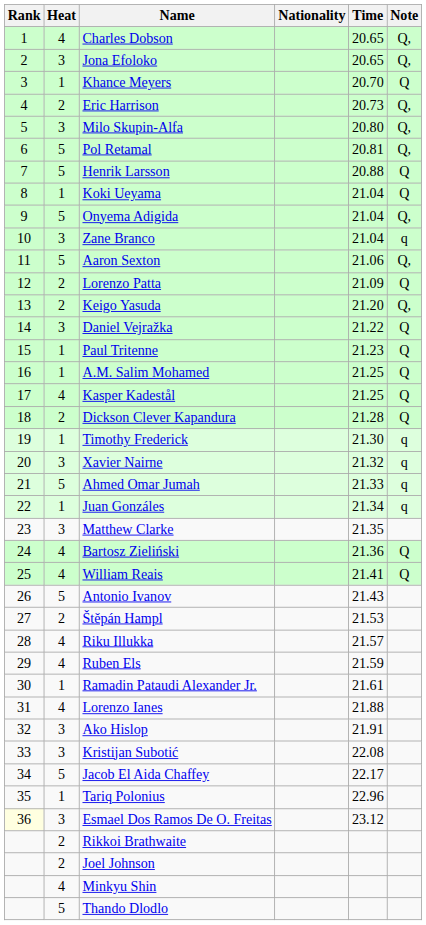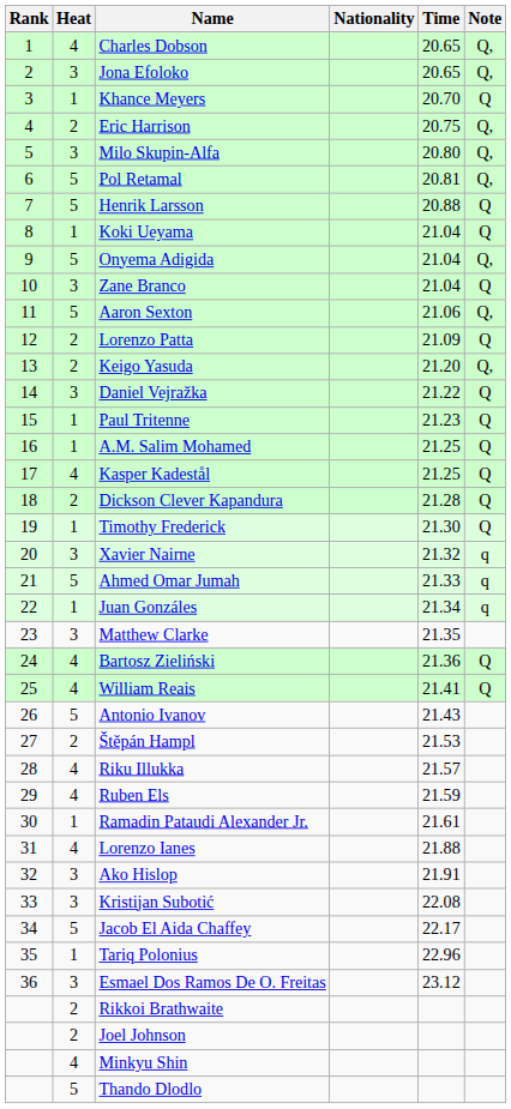 <table class="wikitable sortable" style="text-align:center">
 <tr>
 <th>Rank</th>
 <th>Heat</th>
 <th>Name</th>
 <th>Nationality</th>
 <th>Time</th>
 <th>Note</th>
 </tr>
 <tr bgcolor=ccffcc>
 <td>1</td>
 <td>4</td>
 <td align=left><a href='#'>Charles Dobson</a></td>
 <td align=left></td>
 <td>20.65</td>
 <td>Q, </td>
 </tr>
 <tr bgcolor=ccffcc>
 <td>2</td>
 <td>3</td>
 <td align=left><a href='#'>Jona Efoloko</a></td>
 <td align=left></td>
 <td>20.65</td>
 <td>Q, </td>
 </tr>
 <tr bgcolor=ccffcc>
 <td>3</td>
 <td>1</td>
 <td align=left><a href='#'>Khance Meyers</a></td>
 <td align=left></td>
 <td>20.70</td>
 <td>Q</td>
 </tr>
 <tr bgcolor=ccffcc>
 <td>4</td>
 <td>2</td>
 <td align=left><a href='#'>Eric Harrison</a></td>
 <td align=left></td>
-<td>20.73</td>
+<td>20.75</td>
 <td>Q, </td>
 </tr>
 <tr bgcolor=ccffcc>
 <td>5</td>
 <td>3</td>
 <td align=left><a href='#'>Milo Skupin-Alfa</a></td>
 <td align=left></td>
 <td>20.80</td>
 <td>Q, </td>
 </tr>
 <tr bgcolor=ccffcc>
 <td>6</td>
 <td>5</td>
 <td align=left><a href='#'>Pol Retamal</a></td>
 <td align=left></td>
 <td>20.81</td>
 <td>Q, </td>
 </tr>
 <tr bgcolor=ccffcc>
 <td>7</td>
 <td>5</td>
 <td align=left><a href='#'>Henrik Larsson</a></td>
 <td align=left></td>
 <td>20.88</td>
 <td>Q</td>
 </tr>
 <tr bgcolor=ccffcc>
 <td>8</td>
 <td>1</td>
 <td align=left><a href='#'>Koki Ueyama</a></td>
 <td align=left></td>
 <td>21.04</td>
 <td>Q</td>
 </tr>
 <tr bgcolor=ccffcc>
 <td>9</td>
 <td>5</td>
 <td align=left><a href='#'>Onyema Adigida</a></td>
 <td align=left></td>
 <td>21.04</td>
 <td>Q, </td>
 </tr>
 <tr bgcolor=ccffcc>
 <td>10</td>
 <td>3</td>
 <td align=left><a href='#'>Zane Branco</a></td>
 <td align=left></td>
 <td>21.04</td>
-<td>q</td>
+<td>Q</td>
 </tr>
 <tr bgcolor=ccffcc>
 <td>11</td>
 <td>5</td>
 <td align=left><a href='#'>Aaron Sexton</a></td>
 <td align=left></td>
 <td>21.06</td>
 <td>Q, </td>
 </tr>
 <tr bgcolor=ccffcc>
 <td>12</td>
 <td>2</td>
 <td align=left><a href='#'>Lorenzo Patta</a></td>
 <td align=left></td>
 <td>21.09</td>
 <td>Q</td>
 </tr>
 <tr bgcolor=ccffcc>
 <td>13</td>
 <td>2</td>
 <td align=left><a href='#'>Keigo Yasuda</a></td>
 <td align=left></td>
 <td>21.20</td>
 <td>Q, </td>
 </tr>
 <tr bgcolor=ccffcc>
 <td>14</td>
 <td>3</td>
 <td align=left><a href='#'>Daniel Vejražka</a></td>
 <td align=left></td>
 <td>21.22</td>
 <td>Q</td>
 </tr>
 <tr bgcolor=ccffcc>
 <td>15</td>
 <td>1</td>
 <td align=left><a href='#'>Paul Tritenne</a></td>
 <td align=left></td>
 <td>21.23</td>
 <td>Q</td>
 </tr>
 <tr bgcolor=ccffcc>
 <td>16</td>
 <td>1</td>
 <td align=left><a href='#'>A.M. Salim Mohamed</a></td>
 <td align=left></td>
 <td>21.25</td>
 <td>Q</td>
 </tr>
 <tr bgcolor=ccffcc>
 <td>17</td>
 <td>4</td>
 <td align=left><a href='#'>Kasper Kadestål</a></td>
 <td align=left></td>
 <td>21.25</td>
 <td>Q</td>
 </tr>
 <tr bgcolor=ccffcc>
 <td>18</td>
 <td>2</td>
 <td align=left><a href='#'>Dickson Clever Kapandura</a></td>
 <td align=left></td>
 <td>21.28</td>
 <td>Q</td>
 </tr>
 <tr bgcolor=ddffdd>
 <td>19</td>
 <td>1</td>
 <td align=left><a href='#'>Timothy Frederick</a></td>
 <td align=left></td>
 <td>21.30</td>
-<td>q</td>
+<td>Q</td>
 </tr>
 <tr bgcolor=ddffdd>
 <td>20</td>
 <td>3</td>
 <td align=left><a href='#'>Xavier Nairne</a></td>
 <td align=left></td>
 <td>21.32</td>
 <td>q</td>
 </tr>
 <tr bgcolor=ddffdd>
 <td>21</td>
 <td>5</td>
 <td align=left><a href='#'>Ahmed Omar Jumah</a></td>
 <td align=left></td>
 <td>21.33</td>
 <td>q</td>
 </tr>
 <tr bgcolor=ddffdd>
 <td>22</td>
 <td>1</td>
 <td align=left><a href='#'>Juan Gonzáles</a></td>
 <td align=left></td>
 <td>21.34</td>
 <td>q</td>
 </tr>
 <tr>
 <td>23</td>
 <td>3</td>
 <td align=left><a href='#'>Matthew Clarke</a></td>
 <td align=left></td>
 <td>21.35</td>
 </tr>
 <tr bgcolor=ccffcc>
 <td>24</td>
 <td>4</td>
 <td align=left><a href='#'>Bartosz Zieliński</a></td>
 <td align=left></td>
 <td>21.36</td>
 <td>Q</td>
 </tr>
 <tr bgcolor=ccffcc>
 <td>25</td>
 <td>4</td>
 <td align=left><a href='#'>William Reais</a></td>
 <td align=left></td>
 <td>21.41</td>
 <td>Q</td>
 </tr>
 <tr>
 <td>26</td>
 <td>5</td>
 <td align=left><a href='#'>Antonio Ivanov</a></td>
 <td align=left></td>
 <td>21.43</td>
 <td></td>
 </tr>
 <tr>
 <td>27</td>
 <td>2</td>
 <td align=left><a href='#'>Štěpán Hampl</a></td>
 <td align=left></td>
 <td>21.53</td>
 <td></td>
 </tr>
 <tr>
 <td>28</td>
 <td>4</td>
 <td align=left><a href='#'>Riku Illukka</a></td>
 <td align=left></td>
 <td>21.57</td>
 <td></td>
 </tr>
 <tr>
 <td>29</td>
 <td>4</td>
 <td align=left><a href='#'>Ruben Els</a></td>
 <td align=left></td>
 <td>21.59</td>
 <td></td>
 </tr>
 <tr>
 <td>30</td>
 <td>1</td>
 <td align=left><a href='#'>Ramadin Pataudi Alexander Jr.</a></td>
 <td align=left></td>
 <td>21.61</td>
 <td></td>
 </tr>
 <tr>
 <td>31</td>
 <td>4</td>
 <td align=left><a href='#'>Lorenzo Ianes</a></td>
 <td align=left></td>
 <td>21.88</td>
 <td></td>
 </tr>
 <tr>
 <td>32</td>
 <td>3</td>
 <td align=left><a href='#'>Ako Hislop</a></td>
 <td align=left></td>
 <td>21.91</td>
 <td></td>
 </tr>
 <tr>
 <td>33</td>
 <td>3</td>
 <td align=left><a href='#'>Kristijan Subotić</a></td>
 <td align=left></td>
 <td>22.08</td>
 <td></td>
 </tr>
 <tr>
 <td>34</td>
 <td>5</td>
 <td align=left><a href='#'>Jacob El Aida Chaffey</a></td>
 <td align=left></td>
 <td>22.17</td>
 <td></td>
 </tr>
 <tr>
 <td>35</td>
 <td>1</td>
 <td align=left><a href='#'>Tariq Polonius</a></td>
 <td align=left></td>
 <td>22.96</td>
 <td></td>
 </tr>
 <tr>
-<td style="background: lightyellow;">36</td>
+<td>36</td>
 <td>3</td>
 <td align=left><a href='#'>Esmael Dos Ramos De O. Freitas</a></td>
 <td align=left></td>
 <td>23.12</td>
 <td></td>
 </tr>
 <tr>
 <td></td>
 <td>2</td>
 <td align=left><a href='#'>Rikkoi Brathwaite</a></td>
 <td align=left></td>
 <td></td>
 <td></td>
 </tr>
 <tr>
 <td></td>
 <td>2</td>
 <td align=left><a href='#'>Joel Johnson</a></td>
 <td align=left></td>
 <td></td>
 <td></td>
 </tr>
 <tr>
 <td></td>
 <td>4</td>
 <td align=left><a href='#'>Minkyu Shin</a></td>
 <td align=left></td>
 <td></td>
 <td></td>
 </tr>
 <tr>
 <td></td>
 <td>5</td>
 <td align=left><a href='#'>Thando Dlodlo</a></td>
 <td align=left></td>
 <td></td>
 <td></td>
 </tr>
 </table>
